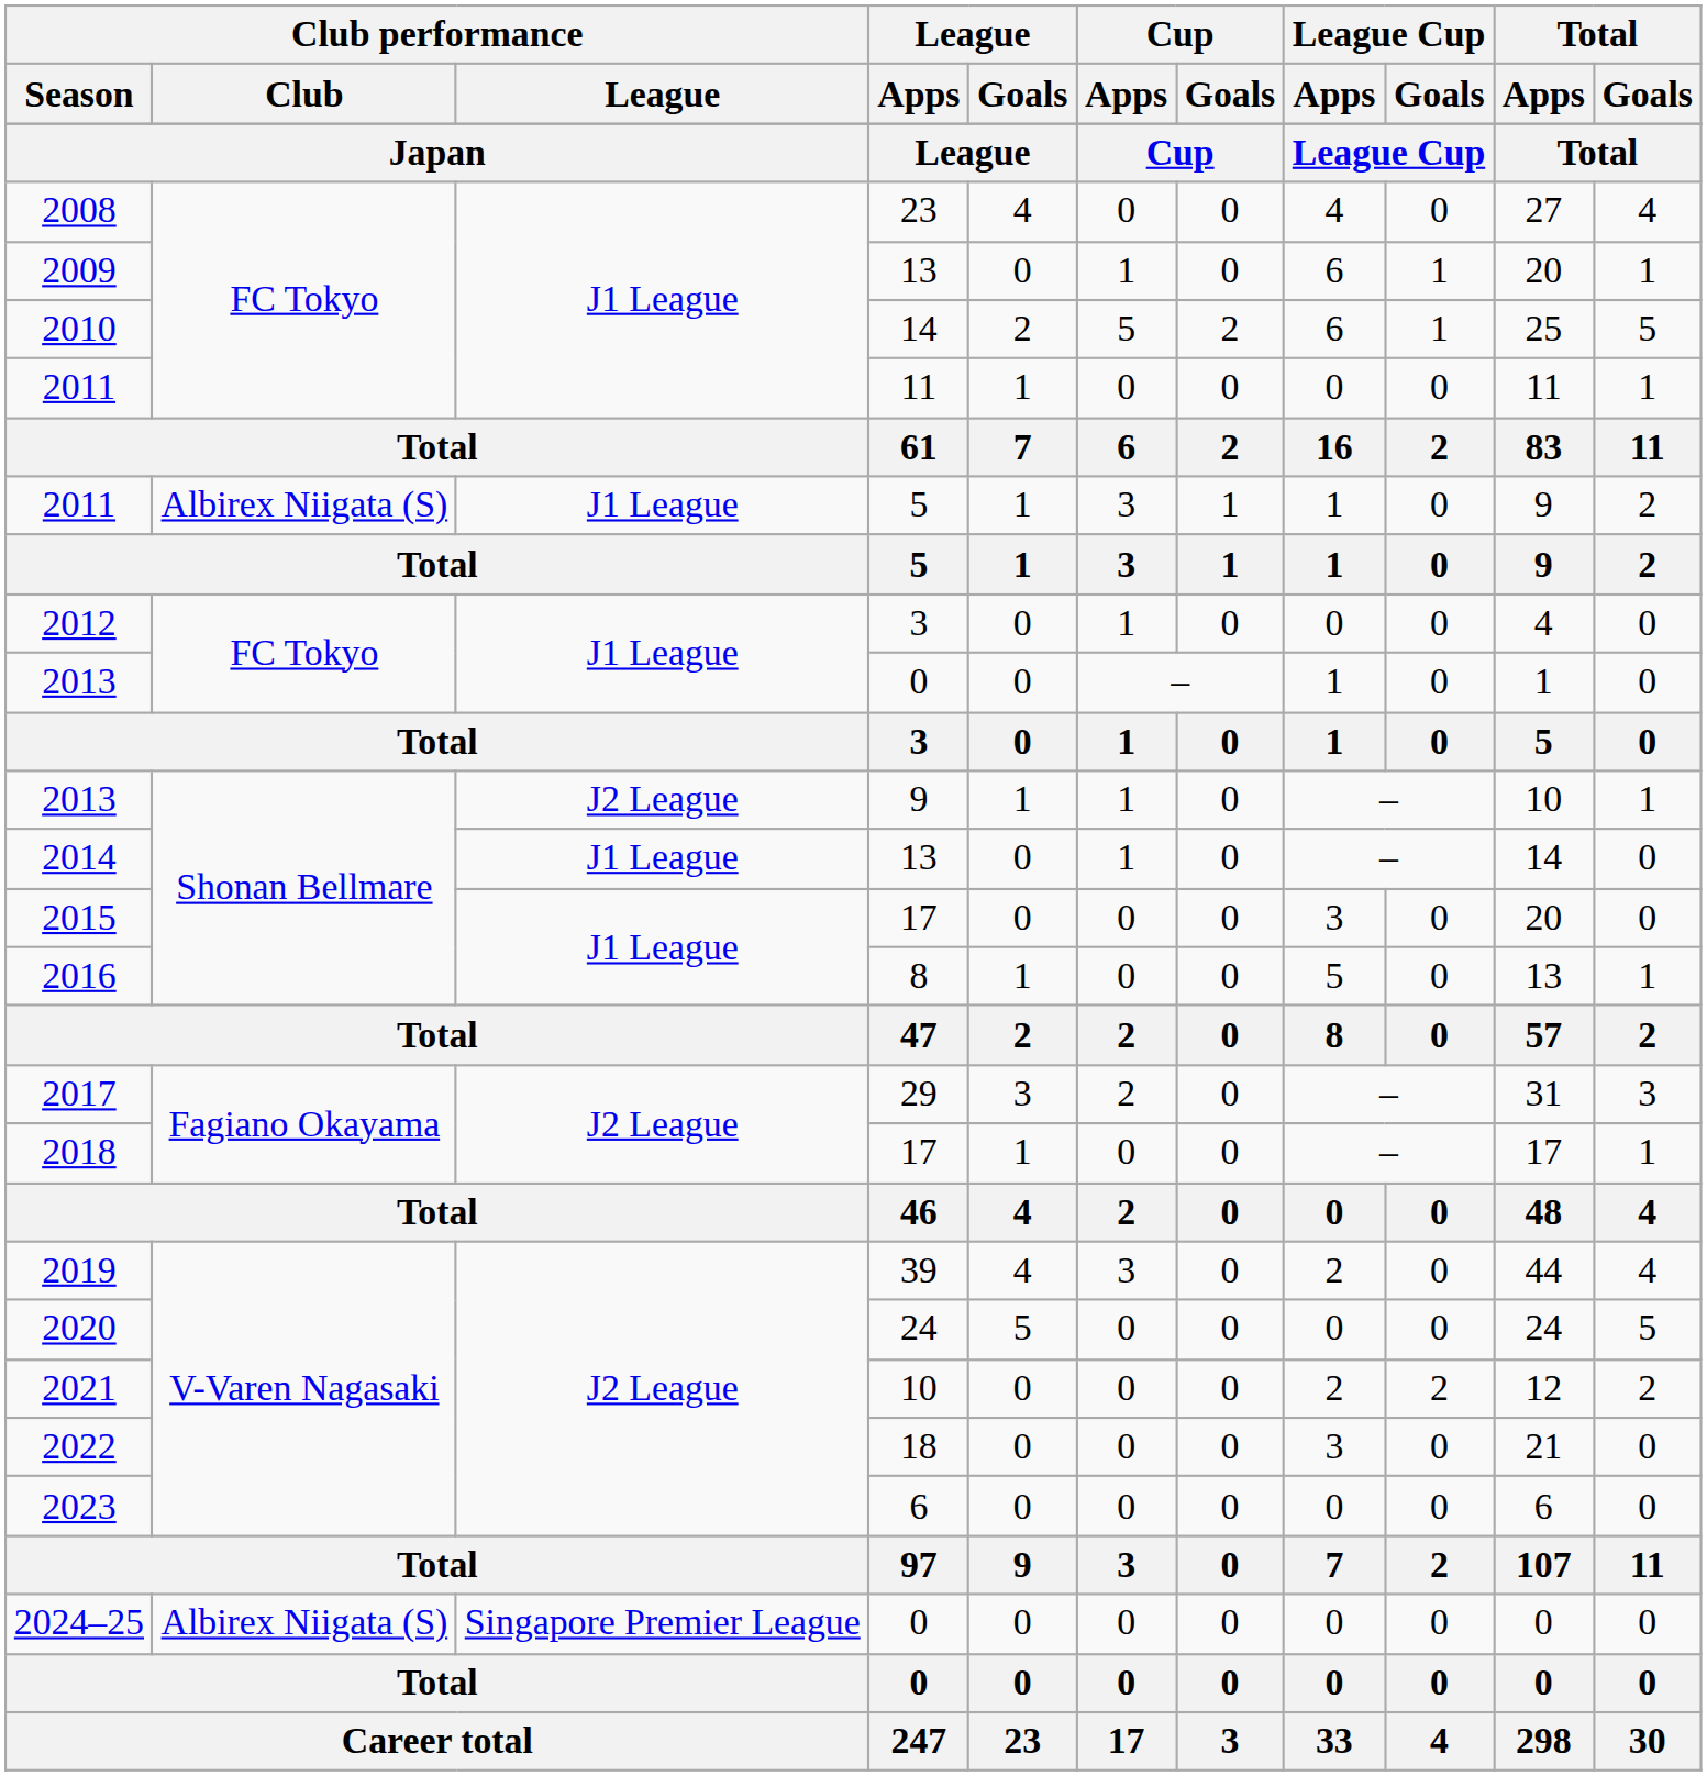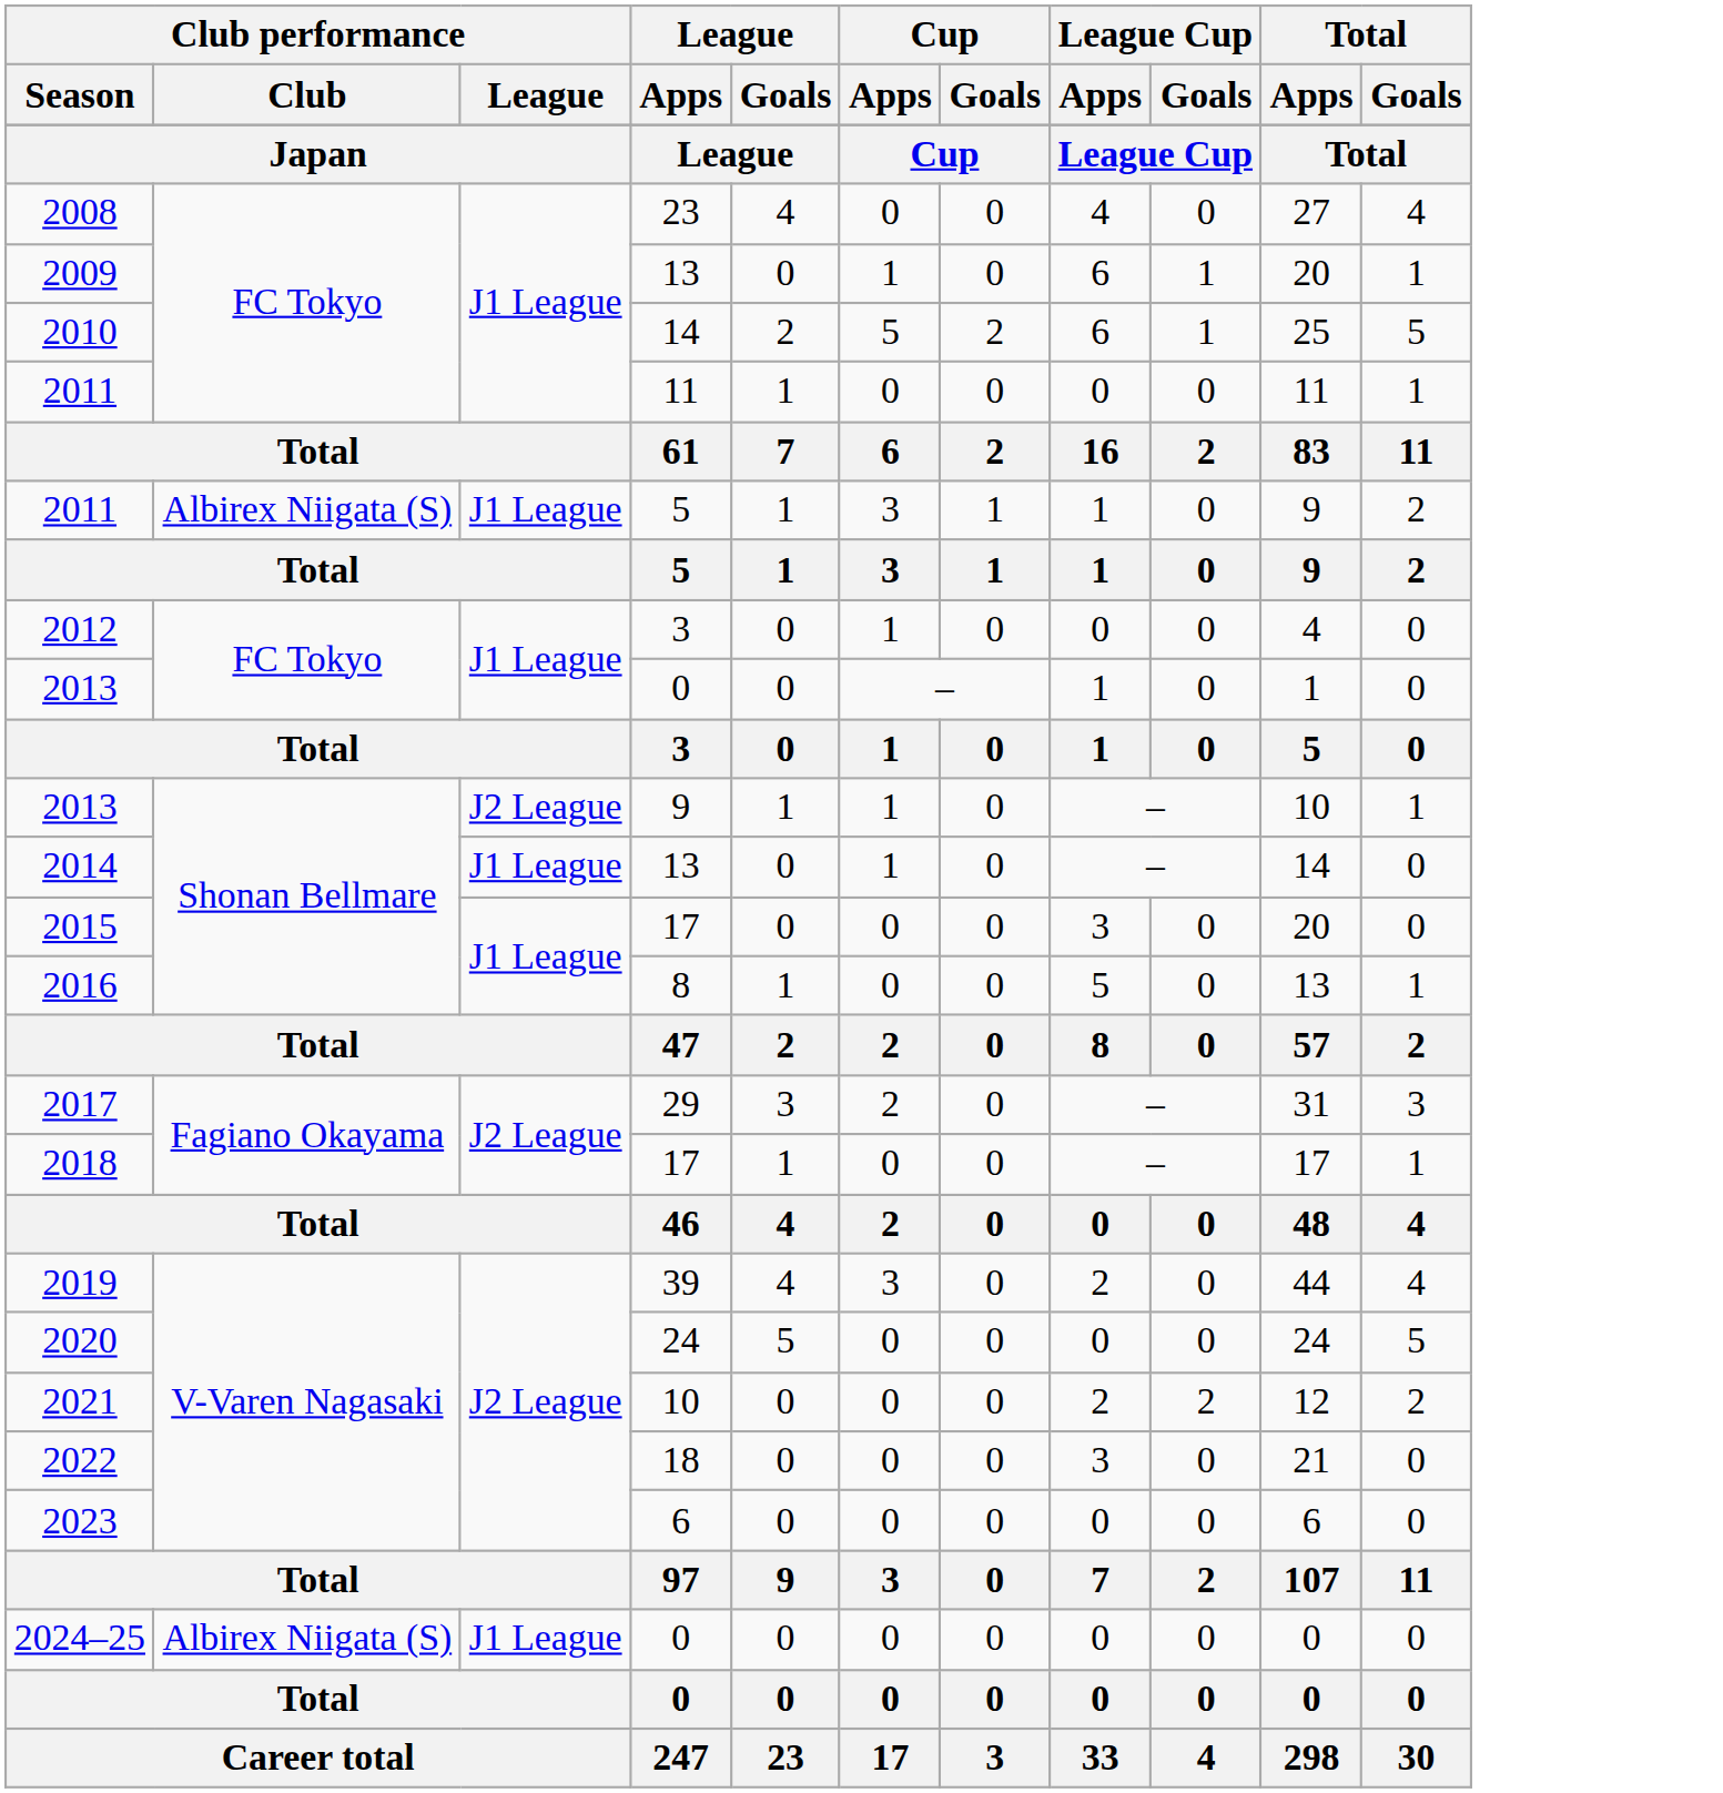 <table class="wikitable" style="text-align:center">
 <tr>
 <th colspan=3>Club performance</th>
 <th colspan=2>League</th>
 <th colspan=2>Cup</th>
 <th colspan=2>League Cup</th>
 <th colspan=2>Total</th>
 </tr>
 <tr>
 <th>Season</th>
 <th>Club</th>
 <th>League</th>
 <th>Apps</th>
 <th>Goals</th>
 <th>Apps</th>
 <th>Goals</th>
 <th>Apps</th>
 <th>Goals</th>
 <th>Apps</th>
 <th>Goals</th>
 </tr>
 <tr>
 </tr>
 <tr>
 <th colspan=3>Japan</th>
 <th colspan=2>League</th>
 <th colspan=2><a href='#'>Cup</a></th>
 <th colspan=2><a href='#'>League Cup</a></th>
 <th colspan=2>Total</th>
 </tr>
 <tr>
 <td><a href='#'>2008</a></td>
 <td rowspan="4"><a href='#'>FC Tokyo</a></td>
 <td rowspan="4"><a href='#'>J1 League</a></td>
 <td>23</td>
 <td>4</td>
 <td>0</td>
 <td>0</td>
 <td>4</td>
 <td>0</td>
 <td>27</td>
 <td>4</td>
 </tr>
 <tr>
 <td><a href='#'>2009</a></td>
 <td>13</td>
 <td>0</td>
 <td>1</td>
 <td>0</td>
 <td>6</td>
 <td>1</td>
 <td>20</td>
 <td>1</td>
 </tr>
 <tr>
 <td><a href='#'>2010</a></td>
 <td>14</td>
 <td>2</td>
 <td>5</td>
 <td>2</td>
 <td>6</td>
 <td>1</td>
 <td>25</td>
 <td>5</td>
 </tr>
 <tr>
 <td><a href='#'>2011</a></td>
 <td>11</td>
 <td>1</td>
 <td>0</td>
 <td>0</td>
 <td>0</td>
 <td>0</td>
 <td>11</td>
 <td>1</td>
 </tr>
 <tr>
 <th colspan="3">Total</th>
 <th>61</th>
 <th>7</th>
 <th>6</th>
 <th>2</th>
 <th>16</th>
 <th>2</th>
 <th>83</th>
 <th>11</th>
 </tr>
 <tr>
 <td><a href='#'>2011</a></td>
 <td><a href='#'>Albirex Niigata (S)</a></td>
 <td><a href='#'>J1 League</a></td>
 <td>5</td>
 <td>1</td>
 <td>3</td>
 <td>1</td>
 <td>1</td>
 <td>0</td>
 <td>9</td>
 <td>2</td>
 </tr>
 <tr>
 <th colspan="3">Total</th>
 <th>5</th>
 <th>1</th>
 <th>3</th>
 <th>1</th>
 <th>1</th>
 <th>0</th>
 <th>9</th>
 <th>2</th>
 </tr>
 <tr>
 <td><a href='#'>2012</a></td>
 <td rowspan="2"><a href='#'>FC Tokyo</a></td>
 <td rowspan="2"><a href='#'>J1 League</a></td>
 <td>3</td>
 <td>0</td>
 <td>1</td>
 <td>0</td>
 <td>0</td>
 <td>0</td>
 <td>4</td>
 <td>0</td>
 </tr>
 <tr>
 <td><a href='#'>2013</a></td>
 <td>0</td>
 <td>0</td>
 <td colspan="2">–</td>
 <td>1</td>
 <td>0</td>
 <td>1</td>
 <td>0</td>
 </tr>
 <tr>
 <th colspan="3">Total</th>
 <th>3</th>
 <th>0</th>
 <th>1</th>
 <th>0</th>
 <th>1</th>
 <th>0</th>
 <th>5</th>
 <th>0</th>
 </tr>
 <tr>
 <td><a href='#'>2013</a></td>
 <td rowspan="4"><a href='#'>Shonan Bellmare</a></td>
 <td><a href='#'>J2 League</a></td>
 <td>9</td>
 <td>1</td>
 <td>1</td>
 <td>0</td>
 <td colspan="2">–</td>
 <td>10</td>
 <td>1</td>
 </tr>
 <tr>
 <td><a href='#'>2014</a></td>
 <td><a href='#'>J1 League</a></td>
 <td>13</td>
 <td>0</td>
 <td>1</td>
 <td>0</td>
 <td colspan="2">–</td>
 <td>14</td>
 <td>0</td>
 </tr>
 <tr>
 <td><a href='#'>2015</a></td>
 <td rowspan="2"><a href='#'>J1 League</a></td>
 <td>17</td>
 <td>0</td>
 <td>0</td>
 <td>0</td>
 <td>3</td>
 <td>0</td>
 <td>20</td>
 <td>0</td>
 </tr>
 <tr>
 <td><a href='#'>2016</a></td>
 <td>8</td>
 <td>1</td>
 <td>0</td>
 <td>0</td>
 <td>5</td>
 <td>0</td>
 <td>13</td>
 <td>1</td>
 </tr>
 <tr>
 <th colspan="3">Total</th>
 <th>47</th>
 <th>2</th>
 <th>2</th>
 <th>0</th>
 <th>8</th>
 <th>0</th>
 <th>57</th>
 <th>2</th>
 </tr>
 <tr>
 <td><a href='#'>2017</a></td>
 <td rowspan="2"><a href='#'>Fagiano Okayama</a></td>
 <td rowspan="2"><a href='#'>J2 League</a></td>
 <td>29</td>
 <td>3</td>
 <td>2</td>
 <td>0</td>
 <td colspan="2">–</td>
 <td>31</td>
 <td>3</td>
 </tr>
 <tr>
 <td><a href='#'>2018</a></td>
 <td>17</td>
 <td>1</td>
 <td>0</td>
 <td>0</td>
 <td colspan="2">–</td>
 <td>17</td>
 <td>1</td>
 </tr>
 <tr>
 <th colspan="3">Total</th>
 <th>46</th>
 <th>4</th>
 <th>2</th>
 <th>0</th>
 <th>0</th>
 <th>0</th>
 <th>48</th>
 <th>4</th>
 </tr>
 <tr>
 <td><a href='#'>2019</a></td>
 <td rowspan="5"><a href='#'>V-Varen Nagasaki</a></td>
 <td rowspan="5"><a href='#'>J2 League</a></td>
 <td>39</td>
 <td>4</td>
 <td>3</td>
 <td>0</td>
 <td>2</td>
 <td>0</td>
 <td>44</td>
 <td>4</td>
 </tr>
 <tr>
 <td><a href='#'>2020</a></td>
 <td>24</td>
 <td>5</td>
 <td>0</td>
 <td>0</td>
 <td>0</td>
 <td>0</td>
 <td>24</td>
 <td>5</td>
 </tr>
 <tr>
 <td><a href='#'>2021</a></td>
 <td>10</td>
 <td>0</td>
 <td>0</td>
 <td>0</td>
 <td>2</td>
 <td>2</td>
 <td>12</td>
 <td>2</td>
 </tr>
 <tr>
 <td><a href='#'>2022</a></td>
 <td>18</td>
 <td>0</td>
 <td>0</td>
 <td>0</td>
 <td>3</td>
 <td>0</td>
 <td>21</td>
 <td>0</td>
 </tr>
 <tr>
 <td><a href='#'>2023</a></td>
 <td>6</td>
 <td>0</td>
 <td>0</td>
 <td>0</td>
 <td>0</td>
 <td>0</td>
 <td>6</td>
 <td>0</td>
 </tr>
 <tr>
 <th colspan="3">Total</th>
 <th>97</th>
 <th>9</th>
 <th>3</th>
 <th>0</th>
 <th>7</th>
 <th>2</th>
 <th>107</th>
 <th>11</th>
 </tr>
 <tr>
 <td><a href='#'>2024–25</a></td>
 <td><a href='#'>Albirex Niigata (S)</a></td>
-<td><a href='#'>Singapore Premier League</a></td>
+<td><a href='#'>J1 League</a></td>
 <td>0</td>
 <td>0</td>
 <td>0</td>
 <td>0</td>
 <td>0</td>
 <td>0</td>
 <td>0</td>
 <td>0</td>
 </tr>
 <tr>
 <th colspan="3">Total</th>
 <th>0</th>
 <th>0</th>
 <th>0</th>
 <th>0</th>
 <th>0</th>
 <th>0</th>
 <th>0</th>
 <th>0</th>
 </tr>
 <tr>
 <th colspan=3>Career total</th>
 <th>247</th>
 <th>23</th>
 <th>17</th>
 <th>3</th>
 <th>33</th>
 <th>4</th>
 <th>298</th>
 <th>30</th>
 </tr>
 </table>
